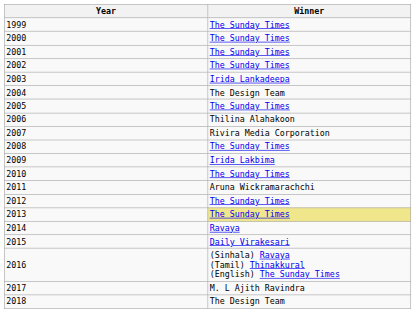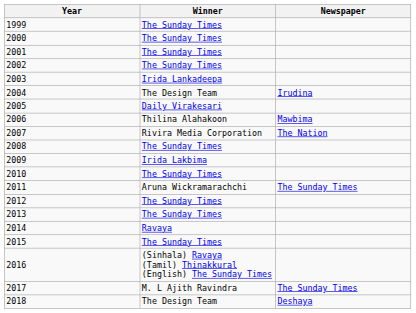 <table class="wikitable sortable mw-collapsible mw-collapsed">
 <tr>
 <th width="33%">Year</th>
 <th width="33%">Winner</th>
+<th width="33%">Newspaper</th>
 </tr>
 <tr>
 <td>1999</td>
 <td><a href='#'>The Sunday Times</a></td>
+<td></td>
 </tr>
 <tr>
 <td>2000</td>
 <td><a href='#'>The Sunday Times</a></td>
+<td></td>
 </tr>
 <tr>
 <td>2001</td>
 <td><a href='#'>The Sunday Times</a></td>
+<td></td>
 </tr>
 <tr>
 <td>2002</td>
 <td><a href='#'>The Sunday Times</a></td>
+<td></td>
 </tr>
 <tr>
 <td>2003</td>
 <td><a href='#'>Irida Lankadeepa</a></td>
+<td></td>
 </tr>
 <tr>
 <td>2004</td>
 <td>The Design Team</td>
+<td><a href='#'>Irudina</a></td>
 </tr>
 <tr>
 <td>2005</td>
-<td><a href='#'>The Sunday Times</a></td>
+<td><a href='#'>Daily Virakesari</a></td>
+<td></td>
 </tr>
 <tr>
 <td>2006</td>
 <td>Thilina Alahakoon</td>
+<td><a href='#'>Mawbima</a></td>
 </tr>
 <tr>
 <td>2007</td>
 <td>Rivira Media Corporation</td>
+<td><a href='#'>The Nation</a></td>
 </tr>
 <tr>
 <td>2008</td>
 <td><a href='#'>The Sunday Times</a></td>
+<td></td>
 </tr>
 <tr>
 <td>2009</td>
 <td><a href='#'>Irida Lakbima</a></td>
+<td></td>
 </tr>
 <tr>
 <td>2010</td>
 <td><a href='#'>The Sunday Times</a></td>
+<td></td>
 </tr>
 <tr>
 <td>2011</td>
 <td>Aruna Wickramarachchi</td>
+<td><a href='#'>The Sunday Times</a></td>
 </tr>
 <tr>
 <td>2012</td>
 <td><a href='#'>The Sunday Times</a></td>
+<td></td>
 </tr>
 <tr>
 <td>2013</td>
-<td style="background: khaki;"><a href='#'>The Sunday Times</a></td>
+<td><a href='#'>The Sunday Times</a></td>
+<td></td>
 </tr>
 <tr>
 <td>2014</td>
 <td><a href='#'>Ravaya</a></td>
+<td></td>
 </tr>
 <tr>
 <td>2015</td>
-<td><a href='#'>Daily Virakesari</a></td>
+<td><a href='#'>The Sunday Times</a></td>
+<td></td>
 </tr>
 <tr>
 <td>2016</td>
 <td>(Sinhala) <a href='#'>Ravaya</a><br>(Tamil) <a href='#'>Thinakkural</a><br>(English) <a href='#'>The Sunday Times</a></td>
+<td></td>
 </tr>
 <tr>
 <td>2017</td>
 <td>M. L Ajith Ravindra</td>
+<td><a href='#'>The Sunday Times</a></td>
 </tr>
 <tr>
 <td>2018</td>
 <td>The Design Team</td>
+<td><a href='#'>Deshaya</a></td>
 </tr>
 </table>
